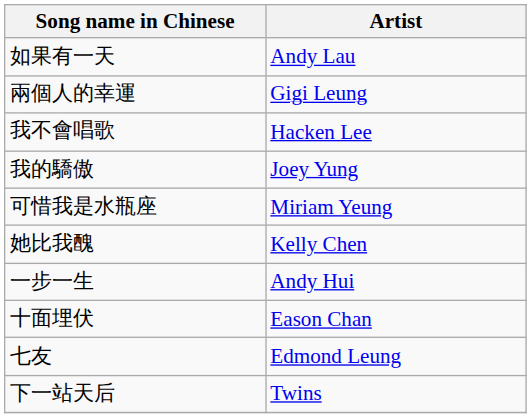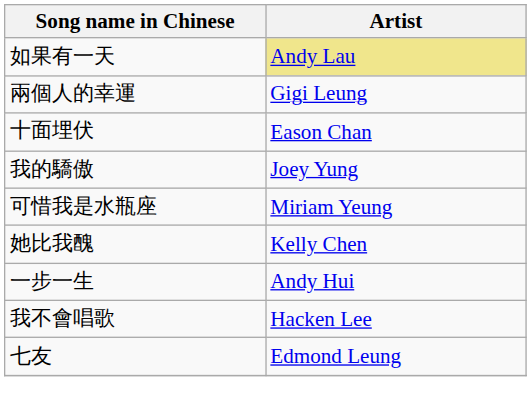 <table class="wikitable">
 <tr>
 <th width=40%>Song name in Chinese</th>
 <th width=40%>Artist</th>
 </tr>
 <tr>
 <td>如果有一天</td>
-<td><a href='#'>Andy Lau</a></td>
+<td style="background: khaki;"><a href='#'>Andy Lau</a></td>
 </tr>
 <tr>
 <td>兩個人的幸運</td>
 <td><a href='#'>Gigi Leung</a></td>
 </tr>
 <tr>
-<td>我不會唱歌</td>
-<td><a href='#'>Hacken Lee</a></td>
+<td>十面埋伏</td>
+<td><a href='#'>Eason Chan</a></td>
 </tr>
 <tr>
 <td>我的驕傲</td>
 <td><a href='#'>Joey Yung</a></td>
 </tr>
 <tr>
 <td>可惜我是水瓶座</td>
 <td><a href='#'>Miriam Yeung</a></td>
 </tr>
 <tr>
 <td>她比我醜</td>
 <td><a href='#'>Kelly Chen</a></td>
 </tr>
 <tr>
 <td>一步一生</td>
 <td><a href='#'>Andy Hui</a></td>
 </tr>
 <tr>
-<td>十面埋伏</td>
-<td><a href='#'>Eason Chan</a></td>
+<td>我不會唱歌</td>
+<td><a href='#'>Hacken Lee</a></td>
 </tr>
 <tr>
 <td>七友</td>
 <td><a href='#'>Edmond Leung</a></td>
 </tr>
 <tr>
-<td>下一站天后</td>
-<td><a href='#'>Twins</a></td>
-</tr>
-<tr>
 </tr>
 </table>
